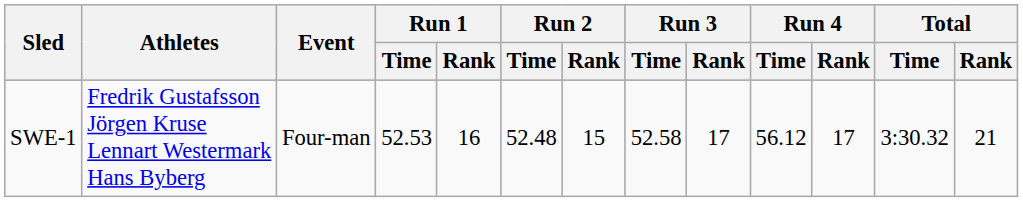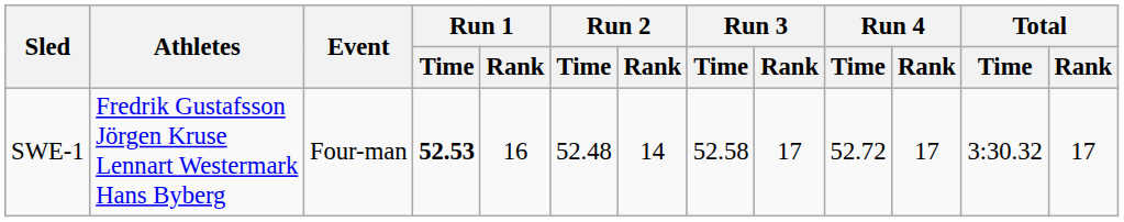 <table class="wikitable"  border="1" style="font-size:90%">
 <tr>
 <th rowspan="2">Sled</th>
 <th rowspan="2">Athletes</th>
 <th rowspan="2">Event</th>
 <th colspan="2">Run 1</th>
 <th colspan="2">Run 2</th>
 <th colspan="2">Run 3</th>
 <th colspan="2">Run 4</th>
 <th colspan="2">Total</th>
 </tr>
 <tr>
 <th>Time</th>
 <th>Rank</th>
 <th>Time</th>
 <th>Rank</th>
 <th>Time</th>
 <th>Rank</th>
 <th>Time</th>
 <th>Rank</th>
 <th>Time</th>
 <th>Rank</th>
 </tr>
 <tr>
 <td align="center">SWE-1</td>
 <td><a href='#'>Fredrik Gustafsson</a><br><a href='#'>Jörgen Kruse</a><br><a href='#'>Lennart Westermark</a><br><a href='#'>Hans Byberg</a></td>
 <td>Four-man</td>
-<td align="center">52.53</td>
+<td align="center"><strong>52.53</strong></td>
 <td align="center">16</td>
 <td align="center">52.48</td>
-<td align="center">15</td>
+<td align="center">14</td>
 <td align="center">52.58</td>
 <td align="center">17</td>
-<td align="center">56.12</td>
+<td align="center">52.72</td>
 <td align="center">17</td>
 <td align="center">3:30.32</td>
-<td align="center">21</td>
+<td align="center">17</td>
 </tr>
 </table>
